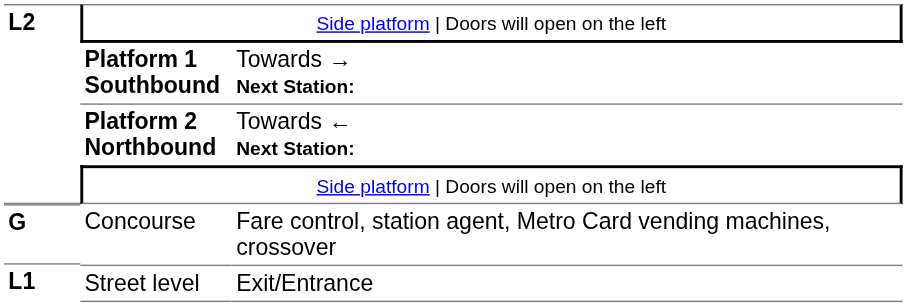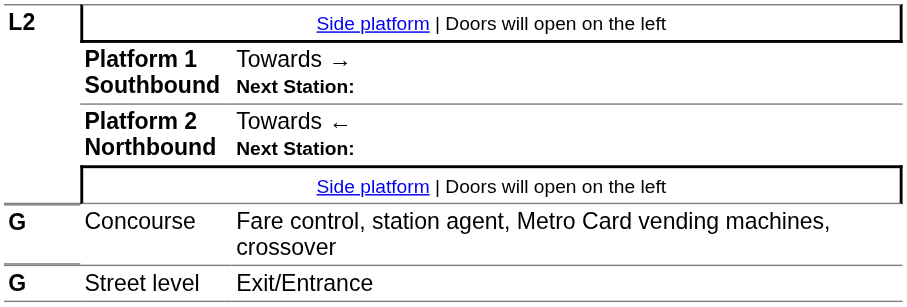 <table table border=0 cellspacing=0 cellpadding=3>
 <tr>
 <td style="border-top:solid 1px grey;border-bottom:solid 1px grey;" width=50 rowspan=4 valign=top><strong>L2</strong></td>
 <td style="border-top:solid 1px grey;border-right:solid 2px black;border-left:solid 2px black;border-bottom:solid 2px black;text-align:center;" colspan=2><small><a href='#'>Side platform</a> | Doors will open on the left </small></td>
 </tr>
 <tr>
 <td style="border-bottom:solid 1px grey;" width=100><span><strong>Platform 1</strong><br><strong>Southbound</strong></span></td>
 <td style="border-bottom:solid 1px grey;" width=500>Towards → <br><small><strong>Next Station:</strong> </small></td>
 </tr>
 <tr>
 <td><span><strong>Platform 2</strong><br><strong>Northbound</strong></span></td>
 <td><span></span>Towards ← <br><small><strong>Next Station:</strong> </small></td>
 </tr>
 <tr>
 <td style="border-top:solid 2px black;border-right:solid 2px black;border-left:solid 2px black;border-bottom:solid 1px grey;text-align:center;" colspan=2><small><a href='#'>Side platform</a> | Doors will open on the left </small></td>
 </tr>
 <tr>
 <td style="border-bottom:solid 1px grey;border-top:solid 1px grey;" width=50 valign=top><strong>G</strong></td>
 <td valign=top>Concourse</td>
 <td valign=top>Fare control, station agent, Metro Card vending machines, crossover</td>
 </tr>
 <tr>
-<td valign=top><strong>L1</strong></td>
+<td style="border-bottom:solid 1px grey;border-top:solid 1px grey;" width=50 valign=top><strong>G</strong></td>
 <td style="border-top:solid 1px grey;border-bottom:solid 1px grey;" width=100 valign=top>Street level</td>
 <td style="border-top:solid 1px grey;border-bottom:solid 1px grey;" width=500 valign=top>Exit/Entrance</td>
 </tr>
 </table>
